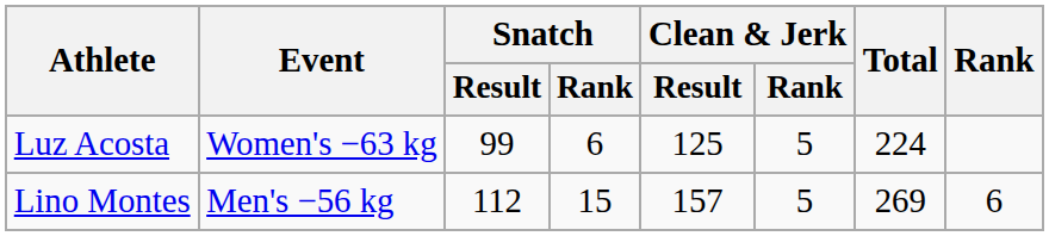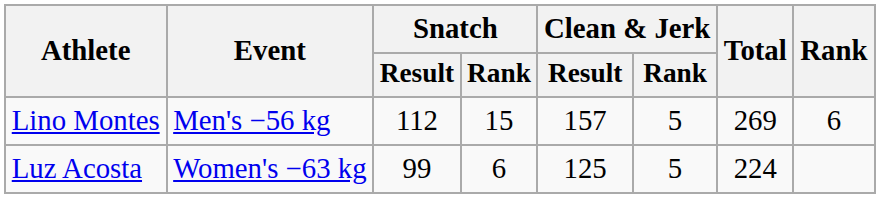 <table class="wikitable" style="font-size:90%">
 <tr>
 <th rowspan="2">Athlete</th>
 <th rowspan="2">Event</th>
 <th colspan="2">Snatch</th>
 <th colspan="2">Clean & Jerk</th>
 <th rowspan="2">Total</th>
 <th rowspan="2">Rank</th>
 </tr>
 <tr style="font-size:95%">
 <th>Result</th>
 <th>Rank</th>
 <th>Result</th>
 <th>Rank</th>
 </tr>
 <tr align=center>
+<td align=left><a href='#'>Lino Montes</a></td>
+<td align=left><a href='#'>Men's −56 kg</a></td>
+<td>112</td>
+<td>15</td>
+<td>157</td>
+<td>5</td>
+<td>269</td>
+<td>6</td>
+</tr>
+<tr align=center>
 <td align=left><a href='#'>Luz Acosta</a></td>
 <td align=left><a href='#'>Women's −63 kg</a></td>
 <td>99</td>
 <td>6</td>
 <td>125</td>
 <td>5</td>
 <td>224</td>
 <td></td>
 </tr>
-<tr align=center>
-<td align=left><a href='#'>Lino Montes</a></td>
-<td align=left><a href='#'>Men's −56 kg</a></td>
-<td>112</td>
-<td>15</td>
-<td>157</td>
-<td>5</td>
-<td>269</td>
-<td>6</td>
-</tr>
 </table>
